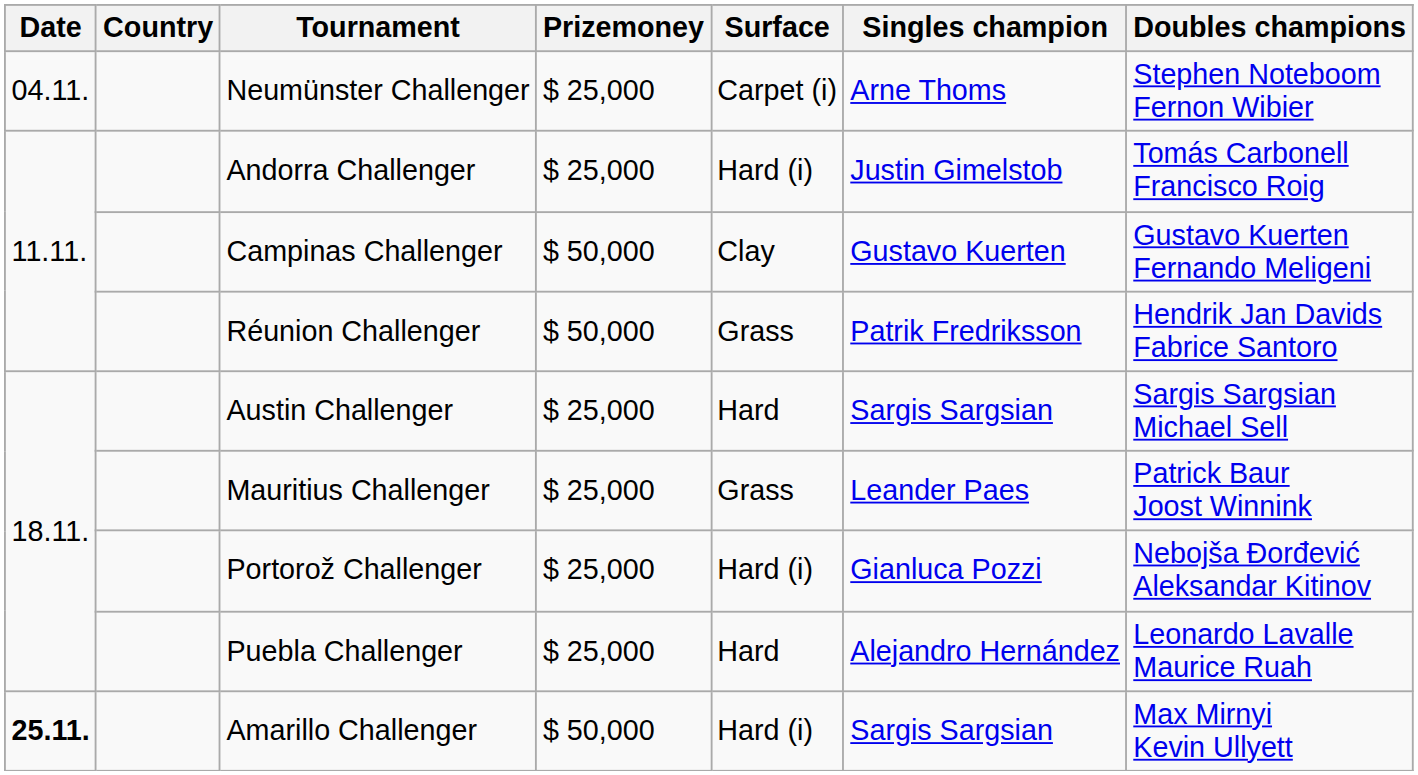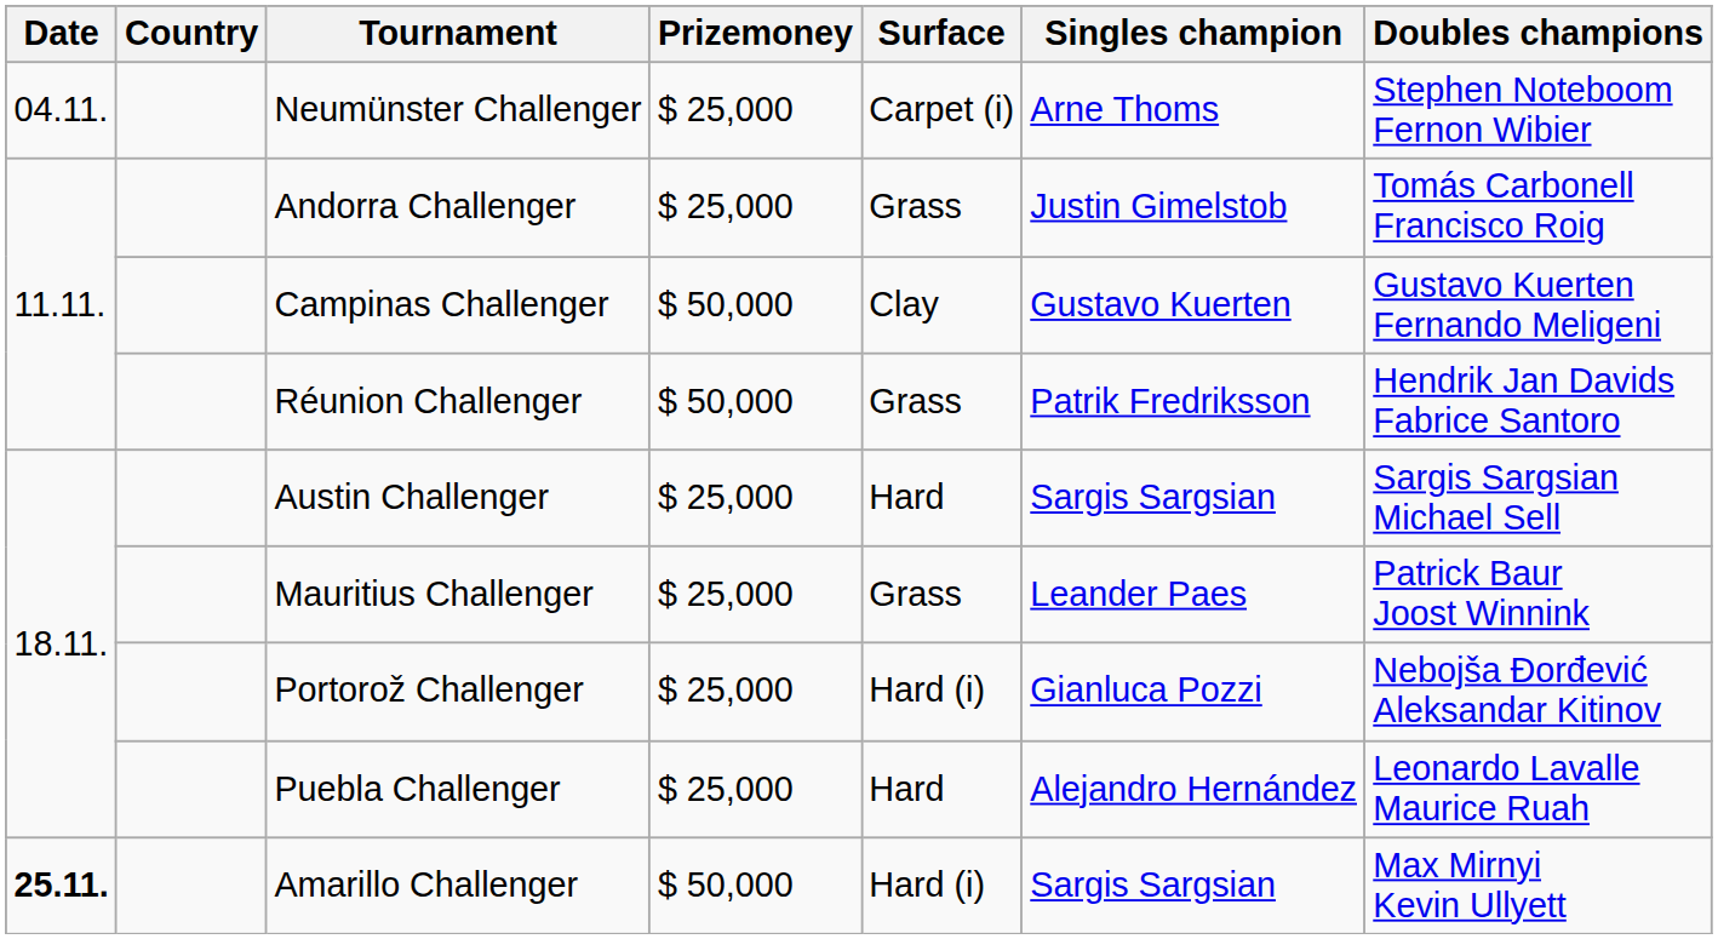 <table class="sortable wikitable" style=font-size:97%>
 <tr>
 <th>Date</th>
 <th>Country</th>
 <th>Tournament</th>
 <th>Prizemoney</th>
 <th>Surface</th>
 <th>Singles champion</th>
 <th>Doubles champions</th>
 </tr>
 <tr>
 <td>04.11.</td>
 <td></td>
 <td>Neumünster Challenger</td>
 <td>$ 25,000</td>
 <td>Carpet (i)</td>
 <td> <a href='#'>Arne Thoms</a></td>
 <td> <a href='#'>Stephen Noteboom</a><br> <a href='#'>Fernon Wibier</a></td>
 </tr>
 <tr>
 <td rowspan="3">11.11.</td>
 <td></td>
 <td>Andorra Challenger</td>
 <td>$ 25,000</td>
-<td>Hard (i)</td>
+<td>Grass</td>
 <td> <a href='#'>Justin Gimelstob</a></td>
 <td> <a href='#'>Tomás Carbonell</a><br> <a href='#'>Francisco Roig</a></td>
 </tr>
 <tr>
 <td></td>
 <td>Campinas Challenger</td>
 <td>$ 50,000</td>
 <td>Clay</td>
 <td> <a href='#'>Gustavo Kuerten</a></td>
 <td> <a href='#'>Gustavo Kuerten</a><br> <a href='#'>Fernando Meligeni</a></td>
 </tr>
 <tr>
 <td></td>
 <td>Réunion Challenger</td>
 <td>$ 50,000</td>
 <td>Grass</td>
 <td> <a href='#'>Patrik Fredriksson</a></td>
 <td> <a href='#'>Hendrik Jan Davids</a><br> <a href='#'>Fabrice Santoro</a></td>
 </tr>
 <tr>
 <td rowspan="4">18.11.</td>
 <td></td>
 <td>Austin Challenger</td>
 <td>$ 25,000</td>
 <td>Hard</td>
 <td> <a href='#'>Sargis Sargsian</a></td>
 <td> <a href='#'>Sargis Sargsian</a><br> <a href='#'>Michael Sell</a></td>
 </tr>
 <tr>
 <td></td>
 <td>Mauritius Challenger</td>
 <td>$ 25,000</td>
 <td>Grass</td>
 <td> <a href='#'>Leander Paes</a></td>
 <td> <a href='#'>Patrick Baur</a><br> <a href='#'>Joost Winnink</a></td>
 </tr>
 <tr>
 <td></td>
 <td>Portorož Challenger</td>
 <td>$ 25,000</td>
 <td>Hard (i)</td>
 <td> <a href='#'>Gianluca Pozzi</a></td>
 <td> <a href='#'>Nebojša Đorđević</a><br> <a href='#'>Aleksandar Kitinov</a></td>
 </tr>
 <tr>
 <td></td>
 <td>Puebla Challenger</td>
 <td>$ 25,000</td>
 <td>Hard</td>
 <td> <a href='#'>Alejandro Hernández</a></td>
 <td> <a href='#'>Leonardo Lavalle</a><br> <a href='#'>Maurice Ruah</a></td>
 </tr>
 <tr>
 <td><strong>25.11.</strong></td>
 <td></td>
 <td>Amarillo Challenger</td>
 <td>$ 50,000</td>
 <td>Hard (i)</td>
 <td> <a href='#'>Sargis Sargsian</a></td>
 <td> <a href='#'>Max Mirnyi</a><br> <a href='#'>Kevin Ullyett</a></td>
 </tr>
 </table>
